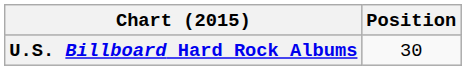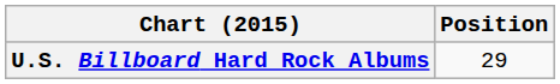 <table class="wikitable sortable plainrowheaders" style="text-align:center">
 <tr>
 <th>Chart (2015)</th>
 <th>Position</th>
 </tr>
 <tr>
 <th scope="row">U.S. <a href='#'><em>Billboard</em> Hard Rock Albums</a></th>
-<td style="text-align:center;">30</td>
+<td style="text-align:center;">29</td>
 </tr>
 </table>
